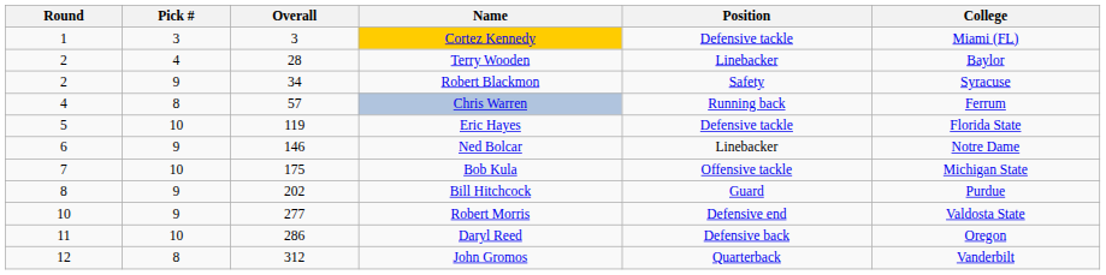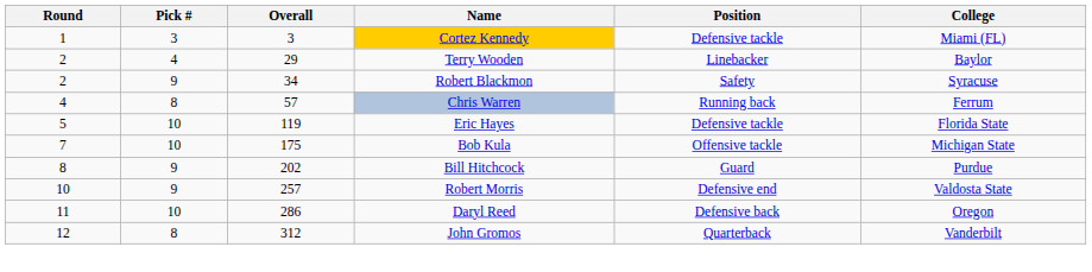 <table class="wikitable sortable sortable" style="width: 100%; text-align:center">
 <tr>
 <th>Round</th>
 <th>Pick #</th>
 <th>Overall</th>
 <th>Name</th>
 <th>Position</th>
 <th>College</th>
 </tr>
 <tr>
 <td>1</td>
 <td>3</td>
 <td>3</td>
 <td bgcolor=#FFCC00><a href='#'>Cortez Kennedy</a></td>
 <td><a href='#'>Defensive tackle</a></td>
 <td><a href='#'>Miami (FL)</a></td>
 </tr>
 <tr>
 <td>2</td>
 <td>4</td>
-<td>28</td>
+<td>29</td>
 <td><a href='#'>Terry Wooden</a></td>
 <td><a href='#'>Linebacker</a></td>
 <td><a href='#'>Baylor</a></td>
 </tr>
 <tr>
 <td>2</td>
 <td>9</td>
 <td>34</td>
 <td><a href='#'>Robert Blackmon</a></td>
 <td><a href='#'>Safety</a></td>
 <td><a href='#'>Syracuse</a></td>
 </tr>
 <tr>
 <td>4</td>
 <td>8</td>
 <td>57</td>
 <td bgcolor=lightsteelblue><a href='#'>Chris Warren</a></td>
 <td><a href='#'>Running back</a></td>
 <td><a href='#'>Ferrum</a></td>
 </tr>
 <tr>
 <td>5</td>
 <td>10</td>
 <td>119</td>
 <td><a href='#'>Eric Hayes</a></td>
 <td><a href='#'>Defensive tackle</a></td>
 <td><a href='#'>Florida State</a></td>
 </tr>
 <tr>
-<td>6</td>
-<td>9</td>
-<td>146</td>
-<td><a href='#'>Ned Bolcar</a></td>
-<td>Linebacker</td>
-<td><a href='#'>Notre Dame</a></td>
-</tr>
-<tr>
 <td>7</td>
 <td>10</td>
 <td>175</td>
 <td><a href='#'>Bob Kula</a></td>
 <td><a href='#'>Offensive tackle</a></td>
 <td><a href='#'>Michigan State</a></td>
 </tr>
 <tr>
 <td>8</td>
 <td>9</td>
 <td>202</td>
 <td><a href='#'>Bill Hitchcock</a></td>
 <td><a href='#'>Guard</a></td>
 <td><a href='#'>Purdue</a></td>
 </tr>
 <tr>
 <td>10</td>
 <td>9</td>
-<td>277</td>
+<td>257</td>
 <td><a href='#'>Robert Morris</a></td>
 <td><a href='#'>Defensive end</a></td>
 <td><a href='#'>Valdosta State</a></td>
 </tr>
 <tr>
 <td>11</td>
 <td>10</td>
 <td>286</td>
 <td><a href='#'>Daryl Reed</a></td>
 <td><a href='#'>Defensive back</a></td>
 <td><a href='#'>Oregon</a></td>
 </tr>
 <tr>
 <td>12</td>
 <td>8</td>
 <td>312</td>
 <td><a href='#'>John Gromos</a></td>
 <td><a href='#'>Quarterback</a></td>
 <td><a href='#'>Vanderbilt</a></td>
 </tr>
 </table>
